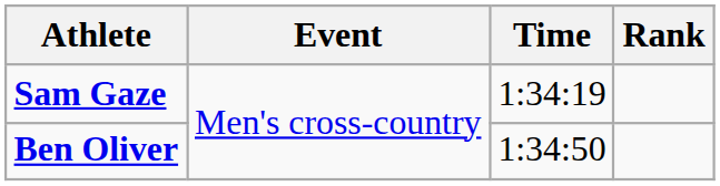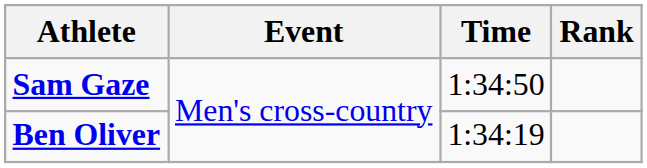 <table class="wikitable" style="font-size:90%; text-align:center">
 <tr>
 <th>Athlete</th>
 <th>Event</th>
 <th>Time</th>
 <th>Rank</th>
 </tr>
 <tr>
 <td align=left><strong><a href='#'>Sam Gaze</a></strong></td>
 <td align=left rowspan=2><a href='#'>Men's cross-country</a></td>
-<td>1:34:19</td>
+<td>1:34:50</td>
 <td></td>
 </tr>
 <tr>
 <td align=left><strong><a href='#'>Ben Oliver</a></strong></td>
-<td>1:34:50</td>
+<td>1:34:19</td>
 <td></td>
 </tr>
 </table>
